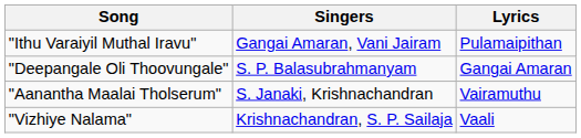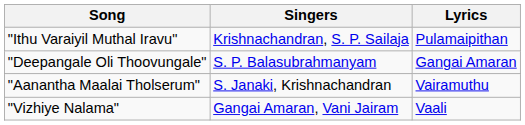 <table class="wikitable">
 <tr>
 <th>Song</th>
 <th>Singers</th>
 <th>Lyrics</th>
 </tr>
 <tr>
 <td>"Ithu Varaiyil Muthal Iravu"</td>
-<td><a href='#'>Gangai Amaran</a>, <a href='#'>Vani Jairam</a></td>
+<td><a href='#'>Krishnachandran</a>, <a href='#'>S. P. Sailaja</a></td>
 <td><a href='#'>Pulamaipithan</a></td>
 </tr>
 <tr>
 <td>"Deepangale Oli Thoovungale"</td>
 <td><a href='#'>S. P. Balasubrahmanyam</a></td>
 <td><a href='#'>Gangai Amaran</a></td>
 </tr>
 <tr>
 <td>"Aanantha Maalai Tholserum"</td>
 <td><a href='#'>S. Janaki</a>, Krishnachandran</td>
 <td><a href='#'>Vairamuthu</a></td>
 </tr>
 <tr>
 <td>"Vizhiye Nalama"</td>
-<td><a href='#'>Krishnachandran</a>, <a href='#'>S. P. Sailaja</a></td>
+<td><a href='#'>Gangai Amaran</a>, <a href='#'>Vani Jairam</a></td>
 <td><a href='#'>Vaali</a></td>
 </tr>
 </table>
